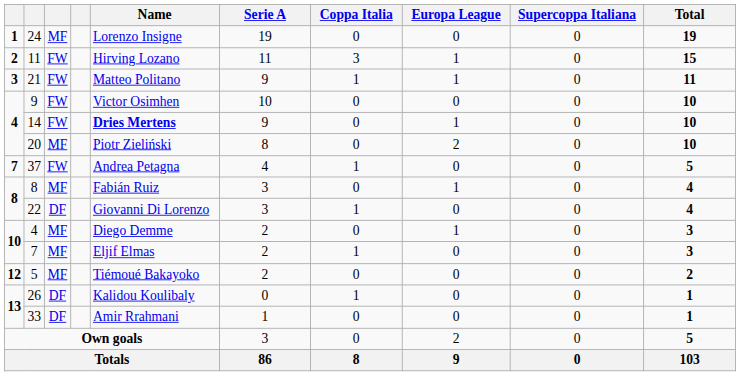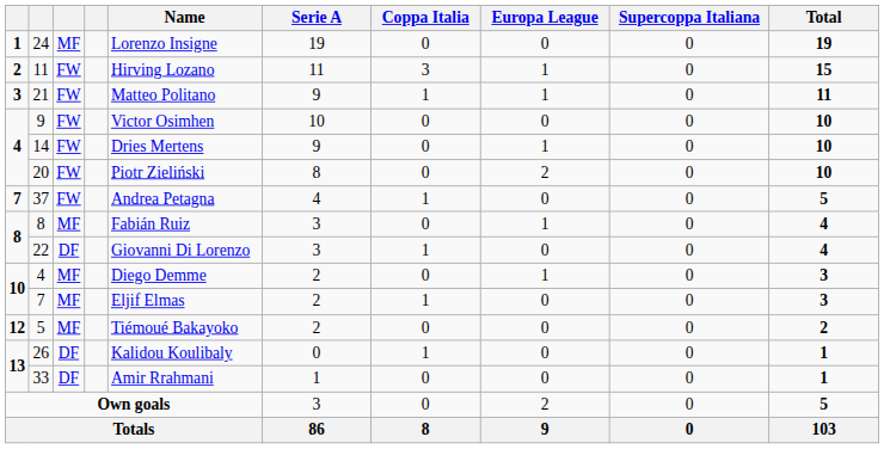 <table class="wikitable" style="text-align:center">
 <tr>
 <th width=15></th>
 <th width=15></th>
 <th width=15></th>
 <th width=15></th>
 <th width=145>Name</th>
 <th width=100><a href='#'>Serie A</a></th>
 <th width=100><a href='#'>Coppa Italia</a></th>
 <th width=120><a href='#'>Europa League</a></th>
 <th width=150><a href='#'>Supercoppa Italiana</a></th>
 <th width=100>Total</th>
 </tr>
 <tr>
 <td><strong>1</strong></td>
 <td>24</td>
 <td><a href='#'>MF</a></td>
 <td></td>
 <td align=left><a href='#'>Lorenzo Insigne</a></td>
 <td>19</td>
 <td>0</td>
 <td>0</td>
 <td>0</td>
 <td><strong>19</strong></td>
 </tr>
 <tr>
 <td><strong>2</strong></td>
 <td>11</td>
 <td><a href='#'>FW</a></td>
 <td></td>
 <td align=left><a href='#'>Hirving Lozano</a></td>
 <td>11</td>
 <td>3</td>
 <td>1</td>
 <td>0</td>
 <td><strong>15</strong></td>
 </tr>
 <tr>
 <td><strong>3</strong></td>
 <td>21</td>
 <td><a href='#'>FW</a></td>
 <td></td>
 <td align=left><a href='#'>Matteo Politano</a></td>
 <td>9</td>
 <td>1</td>
 <td>1</td>
 <td>0</td>
 <td><strong>11</strong></td>
 </tr>
 <tr>
 <td rowspan=3><strong>4</strong></td>
 <td>9</td>
 <td><a href='#'>FW</a></td>
 <td></td>
 <td align=left><a href='#'>Victor Osimhen</a></td>
 <td>10</td>
 <td>0</td>
 <td>0</td>
 <td>0</td>
 <td><strong>10</strong></td>
 </tr>
 <tr>
 <td>14</td>
 <td><a href='#'>FW</a></td>
 <td></td>
-<td align=left><strong><a href='#'>Dries Mertens</a></strong></td>
+<td align=left><a href='#'>Dries Mertens</a></td>
 <td>9</td>
 <td>0</td>
 <td>1</td>
 <td>0</td>
 <td><strong>10</strong></td>
 </tr>
 <tr>
 <td>20</td>
-<td><a href='#'>MF</a></td>
+<td><a href='#'>FW</a></td>
 <td></td>
 <td align=left><a href='#'>Piotr Zieliński</a></td>
 <td>8</td>
 <td>0</td>
 <td>2</td>
 <td>0</td>
 <td><strong>10</strong></td>
 </tr>
 <tr>
 <td><strong>7</strong></td>
 <td>37</td>
 <td><a href='#'>FW</a></td>
 <td></td>
 <td align=left><a href='#'>Andrea Petagna</a></td>
 <td>4</td>
 <td>1</td>
 <td>0</td>
 <td>0</td>
 <td><strong>5</strong></td>
 </tr>
 <tr>
 <td rowspan=2><strong>8</strong></td>
 <td>8</td>
 <td><a href='#'>MF</a></td>
 <td></td>
 <td align=left><a href='#'>Fabián Ruiz</a></td>
 <td>3</td>
 <td>0</td>
 <td>1</td>
 <td>0</td>
 <td><strong>4</strong></td>
 </tr>
 <tr>
 <td>22</td>
 <td><a href='#'>DF</a></td>
 <td></td>
 <td align=left><a href='#'>Giovanni Di Lorenzo</a></td>
 <td>3</td>
 <td>1</td>
 <td>0</td>
 <td>0</td>
 <td><strong>4</strong></td>
 </tr>
 <tr>
 <td rowspan=2><strong>10</strong></td>
 <td>4</td>
 <td><a href='#'>MF</a></td>
 <td></td>
 <td align=left><a href='#'>Diego Demme</a></td>
 <td>2</td>
 <td>0</td>
 <td>1</td>
 <td>0</td>
 <td><strong>3</strong></td>
 </tr>
 <tr>
 <td>7</td>
 <td><a href='#'>MF</a></td>
 <td></td>
 <td align=left><a href='#'>Eljif Elmas</a></td>
 <td>2</td>
 <td>1</td>
 <td>0</td>
 <td>0</td>
 <td><strong>3</strong></td>
 </tr>
 <tr>
 <td><strong>12</strong></td>
 <td>5</td>
 <td><a href='#'>MF</a></td>
 <td></td>
 <td align=left><a href='#'>Tiémoué Bakayoko</a></td>
 <td>2</td>
 <td>0</td>
 <td>0</td>
 <td>0</td>
 <td><strong>2</strong></td>
 </tr>
 <tr>
 <td rowspan=2><strong>13</strong></td>
 <td>26</td>
 <td><a href='#'>DF</a></td>
 <td></td>
 <td align=left><a href='#'>Kalidou Koulibaly</a></td>
 <td>0</td>
 <td>1</td>
 <td>0</td>
 <td>0</td>
 <td><strong>1</strong></td>
 </tr>
 <tr>
 <td>33</td>
 <td><a href='#'>DF</a></td>
 <td></td>
 <td align=left><a href='#'>Amir Rrahmani</a></td>
 <td>1</td>
 <td>0</td>
 <td>0</td>
 <td>0</td>
 <td><strong>1</strong></td>
 </tr>
 <tr>
 <td colspan=5><strong>Own goals</strong></td>
 <td>3</td>
 <td>0</td>
 <td>2</td>
 <td>0</td>
 <td><strong>5</strong></td>
 </tr>
 <tr>
 <th colspan=5>Totals</th>
 <th>86</th>
 <th>8</th>
 <th>9</th>
 <th>0</th>
 <th>103</th>
 </tr>
 </table>
